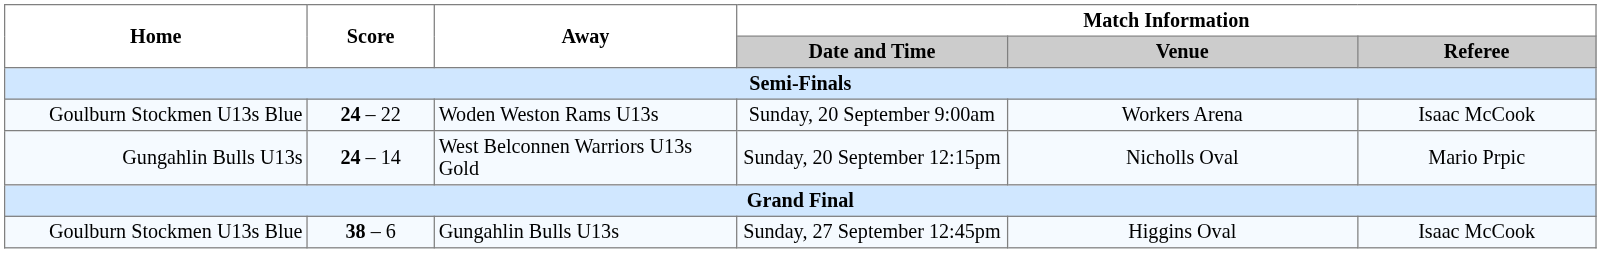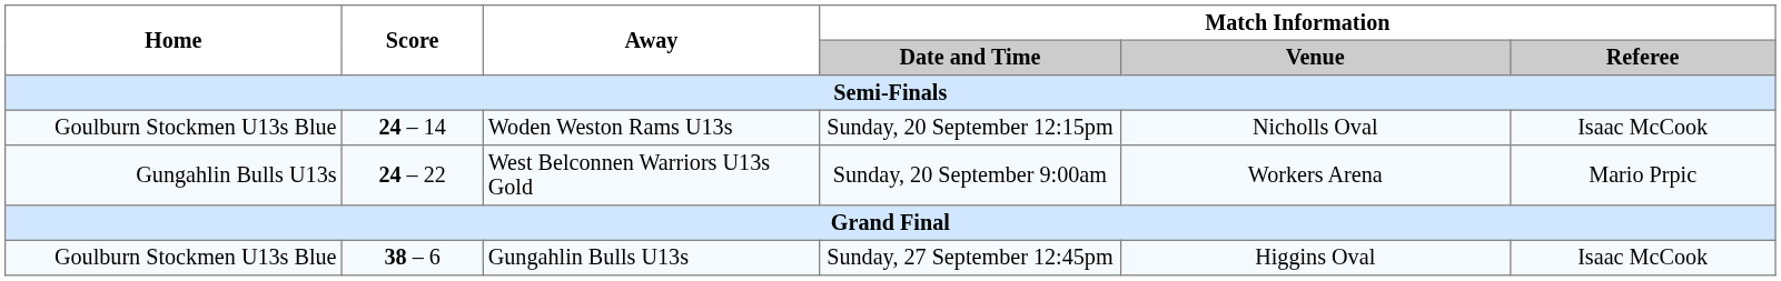 <table width="100%" cellspacing="0" cellpadding="3" border="1" style="border-collapse:collapse;  text-align:center;">
 <tr>
 <th rowspan="2" width="19%">Home</th>
 <th rowspan="2" width="8%">Score</th>
 <th rowspan="2" width="19%">Away</th>
 <th colspan="3">Match Information</th>
 </tr>
 <tr bgcolor="#CCCCCC">
 <th width="17%">Date and Time</th>
 <th width="22%">Venue</th>
 <th width="50%">Referee</th>
 </tr>
 <tr style="background:#d0e7ff;">
 <td colspan="6"><strong>Semi-Finals</strong></td>
 </tr>
 <tr style="text-align:center; background:#f5faff;">
 <td align="right">Goulburn Stockmen U13s Blue </td>
-<td><strong>24</strong> – 22</td>
+<td><strong>24</strong> – 14</td>
 <td align="left"> Woden Weston Rams U13s</td>
-<td>Sunday, 20 September 9:00am</td>
-<td>Workers Arena</td>
+<td>Sunday, 20 September 12:15pm</td>
+<td>Nicholls Oval</td>
 <td>Isaac McCook</td>
 </tr>
 <tr style="text-align:center; background:#f5faff;">
 <td align="right">Gungahlin Bulls U13s </td>
-<td><strong>24</strong> – 14</td>
+<td><strong>24</strong> – 22</td>
 <td align="left"> West Belconnen Warriors U13s Gold</td>
-<td>Sunday, 20 September 12:15pm</td>
-<td>Nicholls Oval</td>
+<td>Sunday, 20 September 9:00am</td>
+<td>Workers Arena</td>
 <td>Mario Prpic</td>
 </tr>
 <tr style="background:#d0e7ff;">
 <td colspan="6"><strong>Grand Final</strong></td>
 </tr>
 <tr style="text-align:center; background:#f5faff;">
 <td align="right">Goulburn Stockmen U13s Blue </td>
 <td><strong>38</strong> – 6</td>
 <td align="left"> Gungahlin Bulls U13s</td>
 <td>Sunday, 27 September 12:45pm</td>
 <td>Higgins Oval</td>
 <td>Isaac McCook</td>
 </tr>
 </table>
